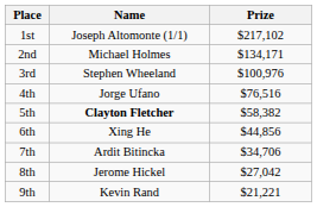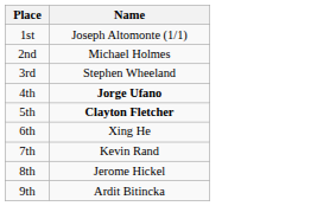 <table class="wikitable">
 <tr>
 <th width="50">Place</th>
 <th width="200">Name</th>
-<th width="125">Prize</th>
 </tr>
 <tr>
 <td align = "center">1st</td>
 <td align = "center"> Joseph Altomonte (1/1)</td>
-<td align = "center">$217,102</td>
 </tr>
 <tr>
 <td align = "center">2nd</td>
 <td align = "center"> Michael Holmes</td>
-<td align = "center">$134,171</td>
 </tr>
 <tr>
 <td align = "center">3rd</td>
 <td align = "center"> Stephen Wheeland</td>
-<td align = "center">$100,976</td>
 </tr>
 <tr>
 <td align = "center">4th</td>
-<td align = "center"> Jorge Ufano</td>
-<td align = "center">$76,516</td>
+<td align = "center"><strong> Jorge Ufano</strong></td>
 </tr>
 <tr>
 <td align = "center">5th</td>
 <td align = "center"><strong> Clayton Fletcher</strong></td>
-<td align = "center">$58,382</td>
 </tr>
 <tr>
 <td align = "center">6th</td>
 <td align = "center"> Xing He</td>
-<td align = "center">$44,856</td>
 </tr>
 <tr>
 <td align = "center">7th</td>
-<td align = "center"> Ardit Bitincka</td>
-<td align = "center">$34,706</td>
+<td align = "center"> Kevin Rand</td>
 </tr>
 <tr>
 <td align = "center">8th</td>
 <td align = "center"> Jerome Hickel</td>
-<td align = "center">$27,042</td>
 </tr>
 <tr>
 <td align = "center">9th</td>
-<td align = "center"> Kevin Rand</td>
-<td align = "center">$21,221</td>
+<td align = "center"> Ardit Bitincka</td>
 </tr>
 </table>
